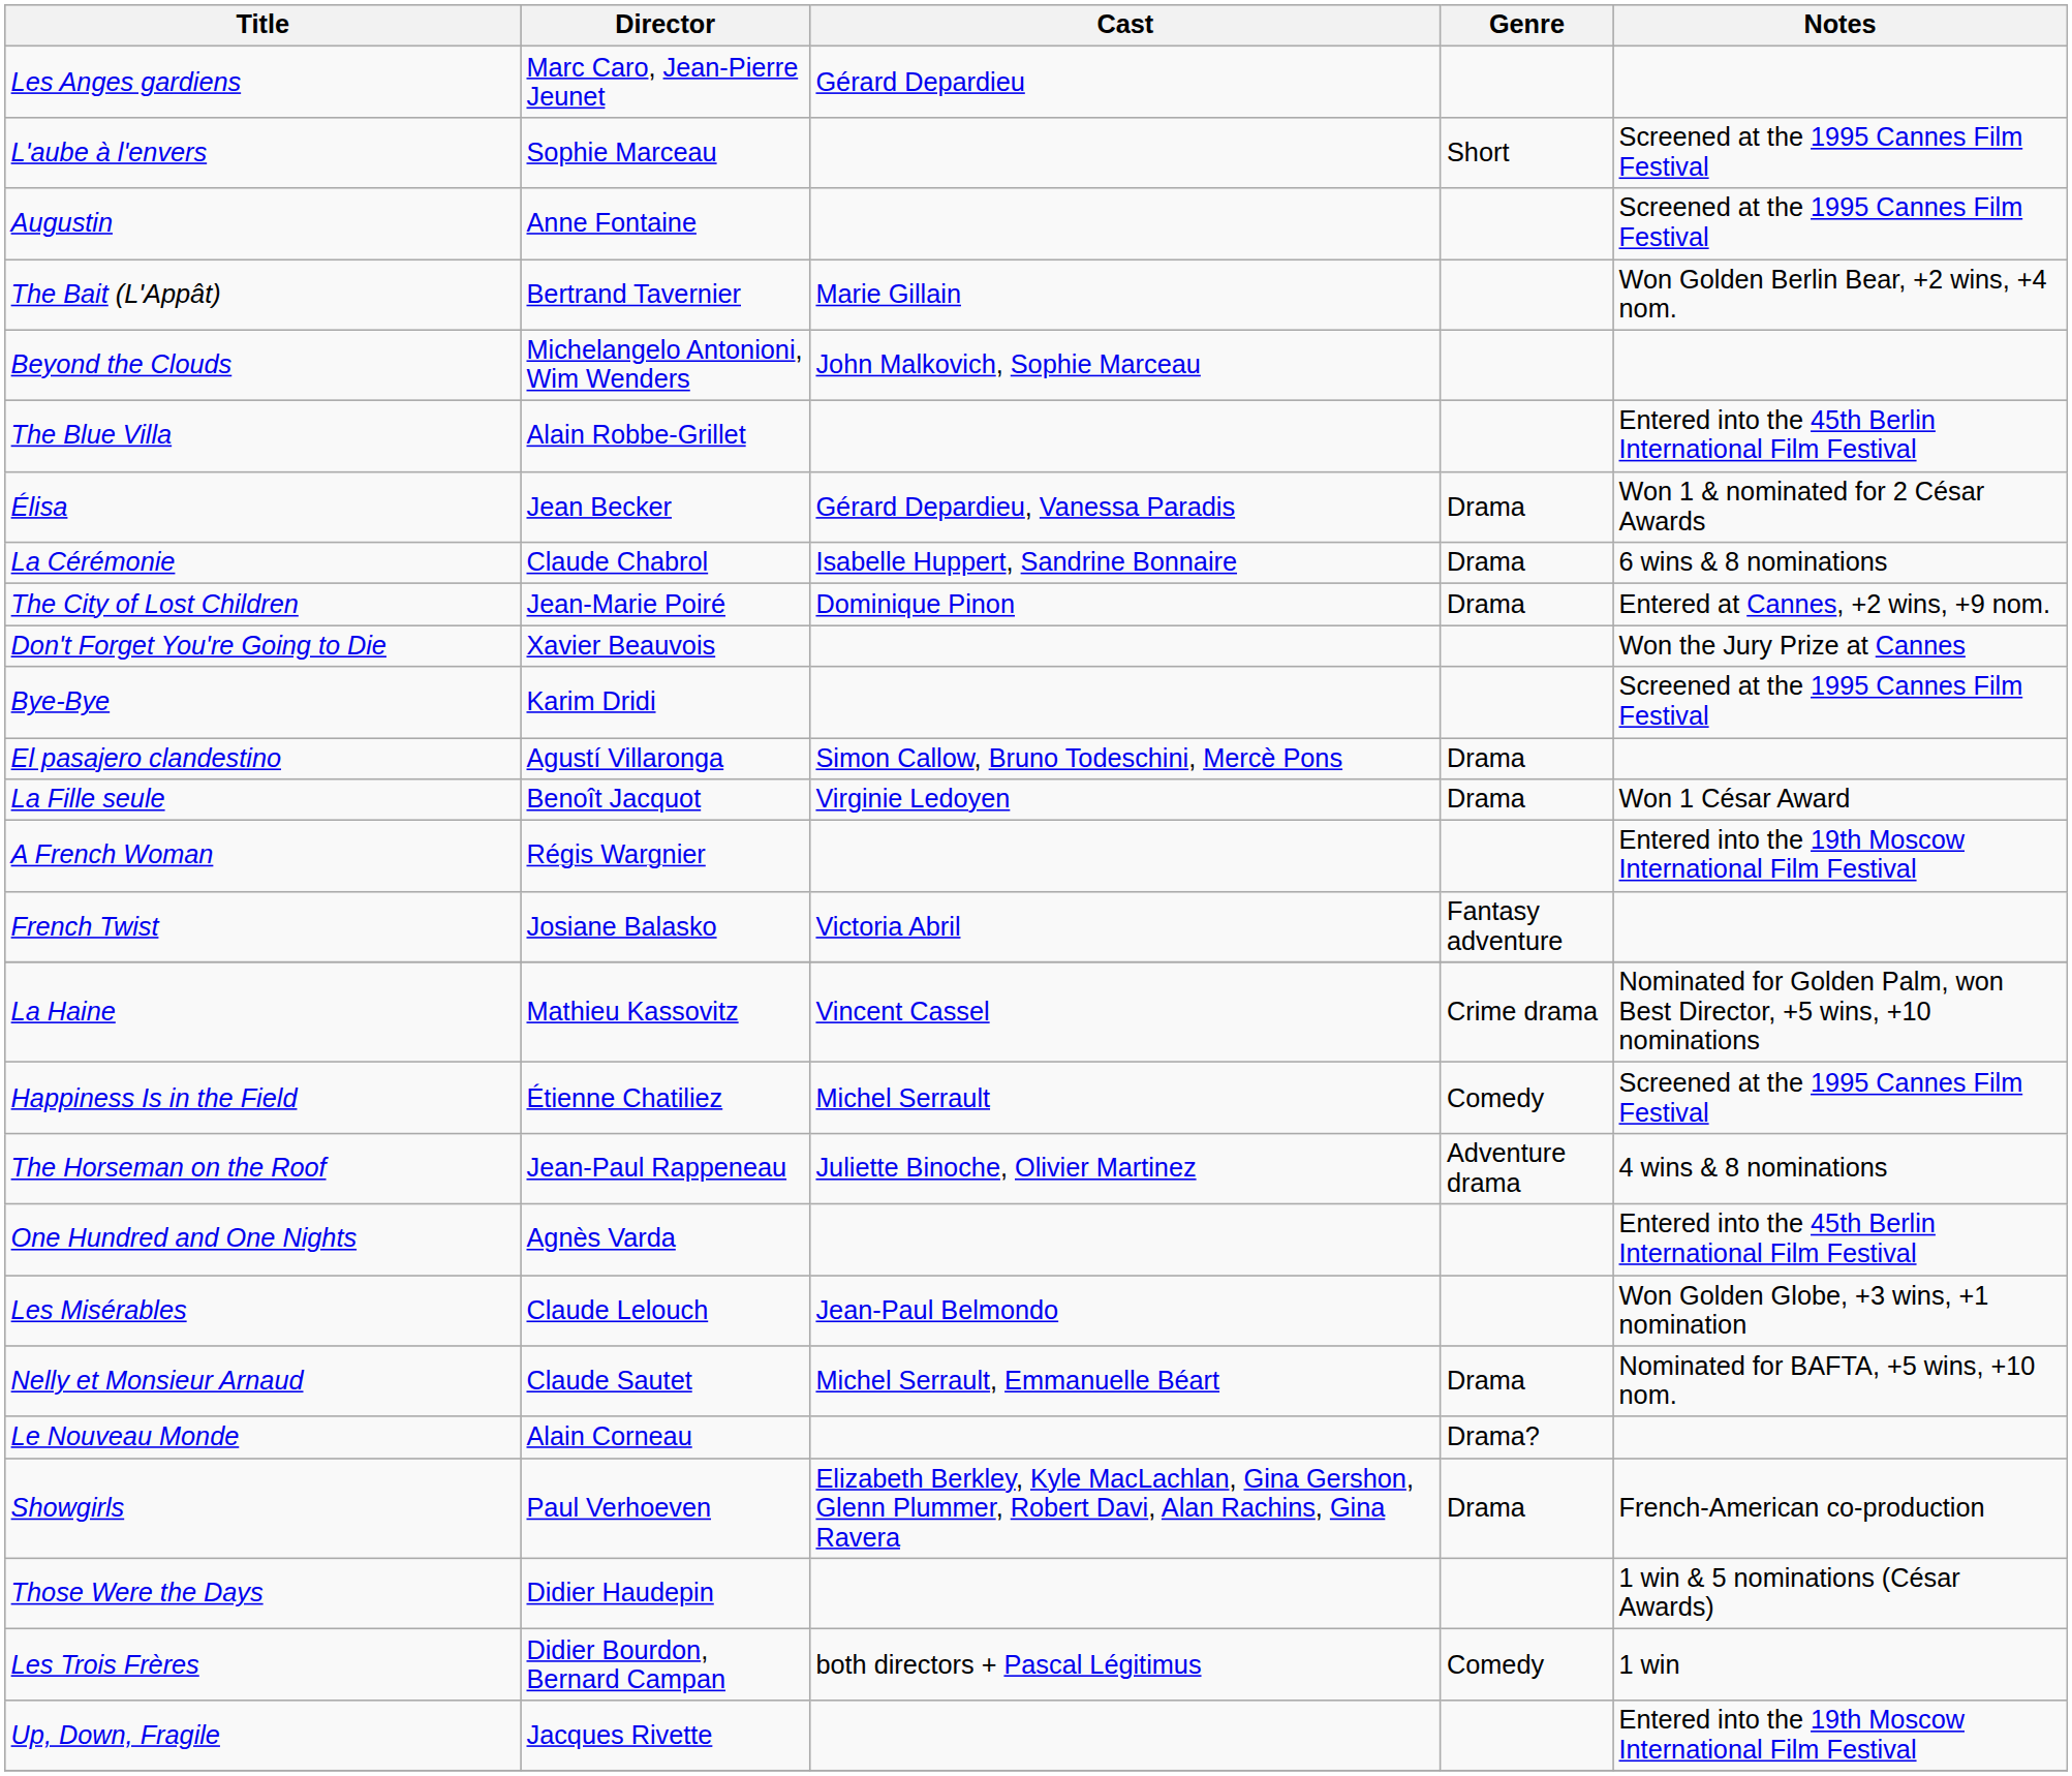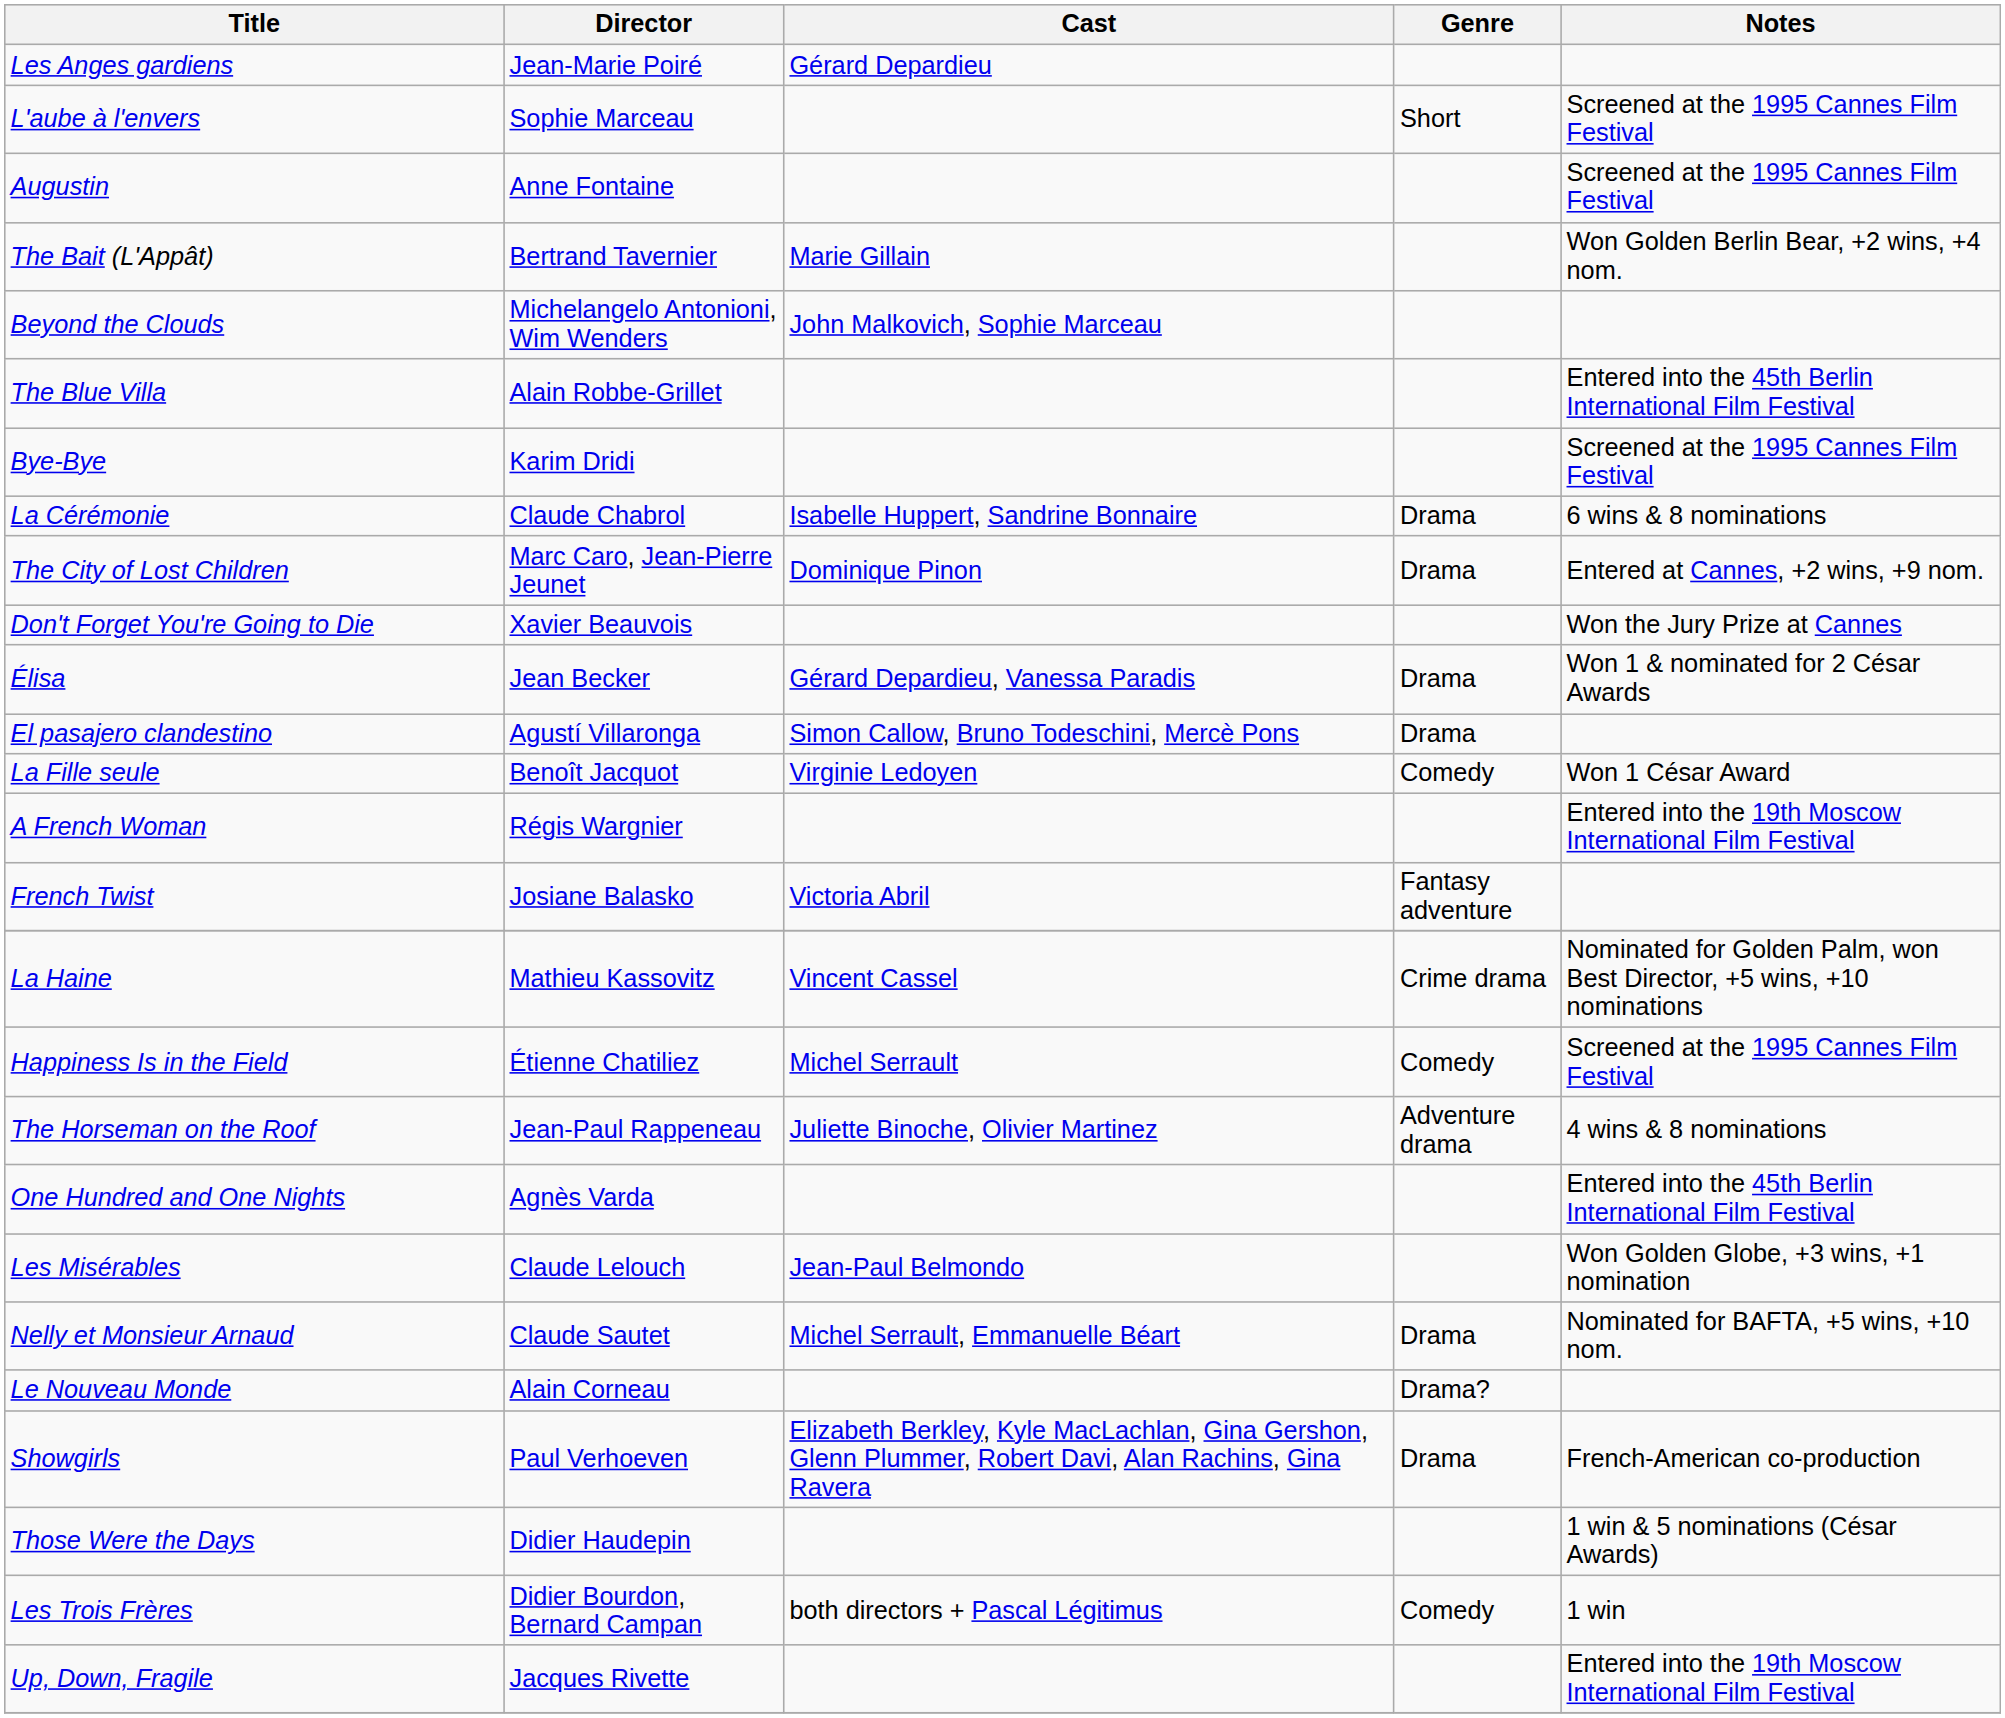 <table class="wikitable sortable" width="100%">
 <tr>
 <th style="width: 25%;">Title</th>
 <th>Director</th>
 <th>Cast</th>
 <th>Genre</th>
 <th>Notes</th>
 </tr>
 <tr>
 <td><em><a href='#'>Les Anges gardiens</a></em></td>
-<td><a href='#'>Marc Caro</a>, <a href='#'>Jean-Pierre Jeunet</a></td>
+<td><a href='#'>Jean-Marie Poiré</a></td>
 <td><a href='#'>Gérard Depardieu</a></td>
 <td></td>
 <td></td>
 </tr>
 <tr>
 <td><em><a href='#'>L'aube à l'envers</a></em></td>
 <td><a href='#'>Sophie Marceau</a></td>
 <td></td>
 <td>Short</td>
 <td>Screened at the <a href='#'>1995 Cannes Film Festival</a></td>
 </tr>
 <tr>
 <td><em><a href='#'>Augustin</a></em></td>
 <td><a href='#'>Anne Fontaine</a></td>
 <td></td>
 <td></td>
 <td>Screened at the <a href='#'>1995 Cannes Film Festival</a></td>
 </tr>
 <tr>
 <td><em><a href='#'>The Bait</a> (L'Appât)</em></td>
 <td><a href='#'>Bertrand Tavernier</a></td>
 <td><a href='#'>Marie Gillain</a></td>
 <td></td>
 <td>Won Golden Berlin Bear, +2 wins, +4 nom.</td>
 </tr>
 <tr>
 <td><em><a href='#'>Beyond the Clouds</a></em></td>
 <td><a href='#'>Michelangelo Antonioni</a>, <a href='#'>Wim Wenders</a></td>
 <td><a href='#'>John Malkovich</a>, <a href='#'>Sophie Marceau</a></td>
 <td></td>
 <td></td>
 </tr>
 <tr>
 <td><em><a href='#'>The Blue Villa</a></em></td>
 <td><a href='#'>Alain Robbe-Grillet</a></td>
 <td></td>
 <td></td>
 <td>Entered into the <a href='#'>45th Berlin International Film Festival</a></td>
 </tr>
 <tr>
-<td><em><a href='#'>Élisa</a></em></td>
-<td><a href='#'>Jean Becker</a></td>
-<td><a href='#'>Gérard Depardieu</a>, <a href='#'>Vanessa Paradis</a></td>
-<td>Drama</td>
-<td>Won 1 & nominated for 2 César Awards</td>
+<td><em><a href='#'>Bye-Bye</a></em></td>
+<td><a href='#'>Karim Dridi</a></td>
+<td></td>
+<td></td>
+<td>Screened at the <a href='#'>1995 Cannes Film Festival</a></td>
 </tr>
 <tr>
 <td><em><a href='#'>La Cérémonie</a></em></td>
 <td><a href='#'>Claude Chabrol</a></td>
 <td><a href='#'>Isabelle Huppert</a>, <a href='#'>Sandrine Bonnaire</a></td>
 <td>Drama</td>
 <td>6 wins & 8 nominations</td>
 </tr>
 <tr>
 <td><em><a href='#'>The City of Lost Children</a></em></td>
-<td><a href='#'>Jean-Marie Poiré</a></td>
+<td><a href='#'>Marc Caro</a>, <a href='#'>Jean-Pierre Jeunet</a></td>
 <td><a href='#'>Dominique Pinon</a></td>
 <td>Drama</td>
 <td>Entered at <a href='#'>Cannes</a>, +2 wins, +9 nom.</td>
 </tr>
 <tr>
 <td><em><a href='#'>Don't Forget You're Going to Die</a></em></td>
 <td><a href='#'>Xavier Beauvois</a></td>
 <td></td>
 <td></td>
 <td>Won the Jury Prize at <a href='#'>Cannes</a></td>
 </tr>
 <tr>
-<td><em><a href='#'>Bye-Bye</a></em></td>
-<td><a href='#'>Karim Dridi</a></td>
-<td></td>
-<td></td>
-<td>Screened at the <a href='#'>1995 Cannes Film Festival</a></td>
+<td><em><a href='#'>Élisa</a></em></td>
+<td><a href='#'>Jean Becker</a></td>
+<td><a href='#'>Gérard Depardieu</a>, <a href='#'>Vanessa Paradis</a></td>
+<td>Drama</td>
+<td>Won 1 & nominated for 2 César Awards</td>
 </tr>
 <tr>
 <td><em><a href='#'>El pasajero clandestino</a></em></td>
 <td><a href='#'>Agustí Villaronga</a></td>
 <td><a href='#'>Simon Callow</a>, <a href='#'>Bruno Todeschini</a>, <a href='#'>Mercè Pons</a></td>
 <td>Drama</td>
 <td></td>
 </tr>
 <tr>
 <td><em><a href='#'>La Fille seule</a></em></td>
 <td><a href='#'>Benoît Jacquot</a></td>
 <td><a href='#'>Virginie Ledoyen</a></td>
-<td>Drama</td>
+<td>Comedy</td>
 <td>Won 1 César Award</td>
 </tr>
 <tr>
 <td><em><a href='#'>A French Woman</a></em></td>
 <td><a href='#'>Régis Wargnier</a></td>
 <td></td>
 <td></td>
 <td>Entered into the <a href='#'>19th Moscow International Film Festival</a></td>
 </tr>
 <tr>
 <td><em><a href='#'>French Twist</a></em></td>
 <td><a href='#'>Josiane Balasko</a></td>
 <td><a href='#'>Victoria Abril</a></td>
 <td>Fantasy adventure</td>
 <td></td>
 </tr>
 <tr>
 </tr>
 <tr>
 <td><em><a href='#'>La Haine</a></em></td>
 <td><a href='#'>Mathieu Kassovitz</a></td>
 <td><a href='#'>Vincent Cassel</a></td>
 <td>Crime drama</td>
 <td>Nominated for Golden Palm, won Best Director, +5 wins, +10 nominations</td>
 </tr>
 <tr>
 <td><em><a href='#'>Happiness Is in the Field</a></em></td>
 <td><a href='#'>Étienne Chatiliez</a></td>
 <td><a href='#'>Michel Serrault</a></td>
 <td>Comedy</td>
 <td>Screened at the <a href='#'>1995 Cannes Film Festival</a></td>
 </tr>
 <tr>
 <td><em><a href='#'>The Horseman on the Roof</a></em></td>
 <td><a href='#'>Jean-Paul Rappeneau</a></td>
 <td><a href='#'>Juliette Binoche</a>, <a href='#'>Olivier Martinez</a></td>
 <td>Adventure drama</td>
 <td>4 wins & 8 nominations</td>
 </tr>
 <tr>
 <td><em><a href='#'>One Hundred and One Nights</a></em></td>
 <td><a href='#'>Agnès Varda</a></td>
 <td></td>
 <td></td>
 <td>Entered into the <a href='#'>45th Berlin International Film Festival</a></td>
 </tr>
 <tr>
 <td><em><a href='#'>Les Misérables</a></em></td>
 <td><a href='#'>Claude Lelouch</a></td>
 <td><a href='#'>Jean-Paul Belmondo</a></td>
 <td></td>
 <td>Won Golden Globe, +3 wins, +1 nomination</td>
 </tr>
 <tr>
 <td><em><a href='#'>Nelly et Monsieur Arnaud</a></em></td>
 <td><a href='#'>Claude Sautet</a></td>
 <td><a href='#'>Michel Serrault</a>, <a href='#'>Emmanuelle Béart</a></td>
 <td>Drama</td>
 <td>Nominated for BAFTA, +5 wins, +10 nom.</td>
 </tr>
 <tr>
 <td><em><a href='#'>Le Nouveau Monde</a></em></td>
 <td><a href='#'>Alain Corneau</a></td>
 <td></td>
 <td>Drama?</td>
 <td></td>
 </tr>
 <tr>
 <td><em><a href='#'>Showgirls</a></em></td>
 <td><a href='#'>Paul Verhoeven</a></td>
 <td><a href='#'>Elizabeth Berkley</a>, <a href='#'>Kyle MacLachlan</a>, <a href='#'>Gina Gershon</a>, <a href='#'>Glenn Plummer</a>, <a href='#'>Robert Davi</a>, <a href='#'>Alan Rachins</a>, <a href='#'>Gina Ravera</a></td>
 <td>Drama</td>
 <td>French-American co-production</td>
 </tr>
 <tr>
 <td><em><a href='#'>Those Were the Days</a></em></td>
 <td><a href='#'>Didier Haudepin</a></td>
 <td></td>
 <td></td>
 <td>1 win & 5 nominations (César Awards)</td>
 </tr>
 <tr>
 <td><em><a href='#'>Les Trois Frères</a></em></td>
 <td><a href='#'>Didier Bourdon</a>, <a href='#'>Bernard Campan</a></td>
 <td>both directors + <a href='#'>Pascal Légitimus</a></td>
 <td>Comedy</td>
 <td>1 win</td>
 </tr>
 <tr>
 <td><em><a href='#'>Up, Down, Fragile</a></em></td>
 <td><a href='#'>Jacques Rivette</a></td>
 <td></td>
 <td></td>
 <td>Entered into the <a href='#'>19th Moscow International Film Festival</a></td>
 </tr>
 <tr>
 </tr>
 </table>
